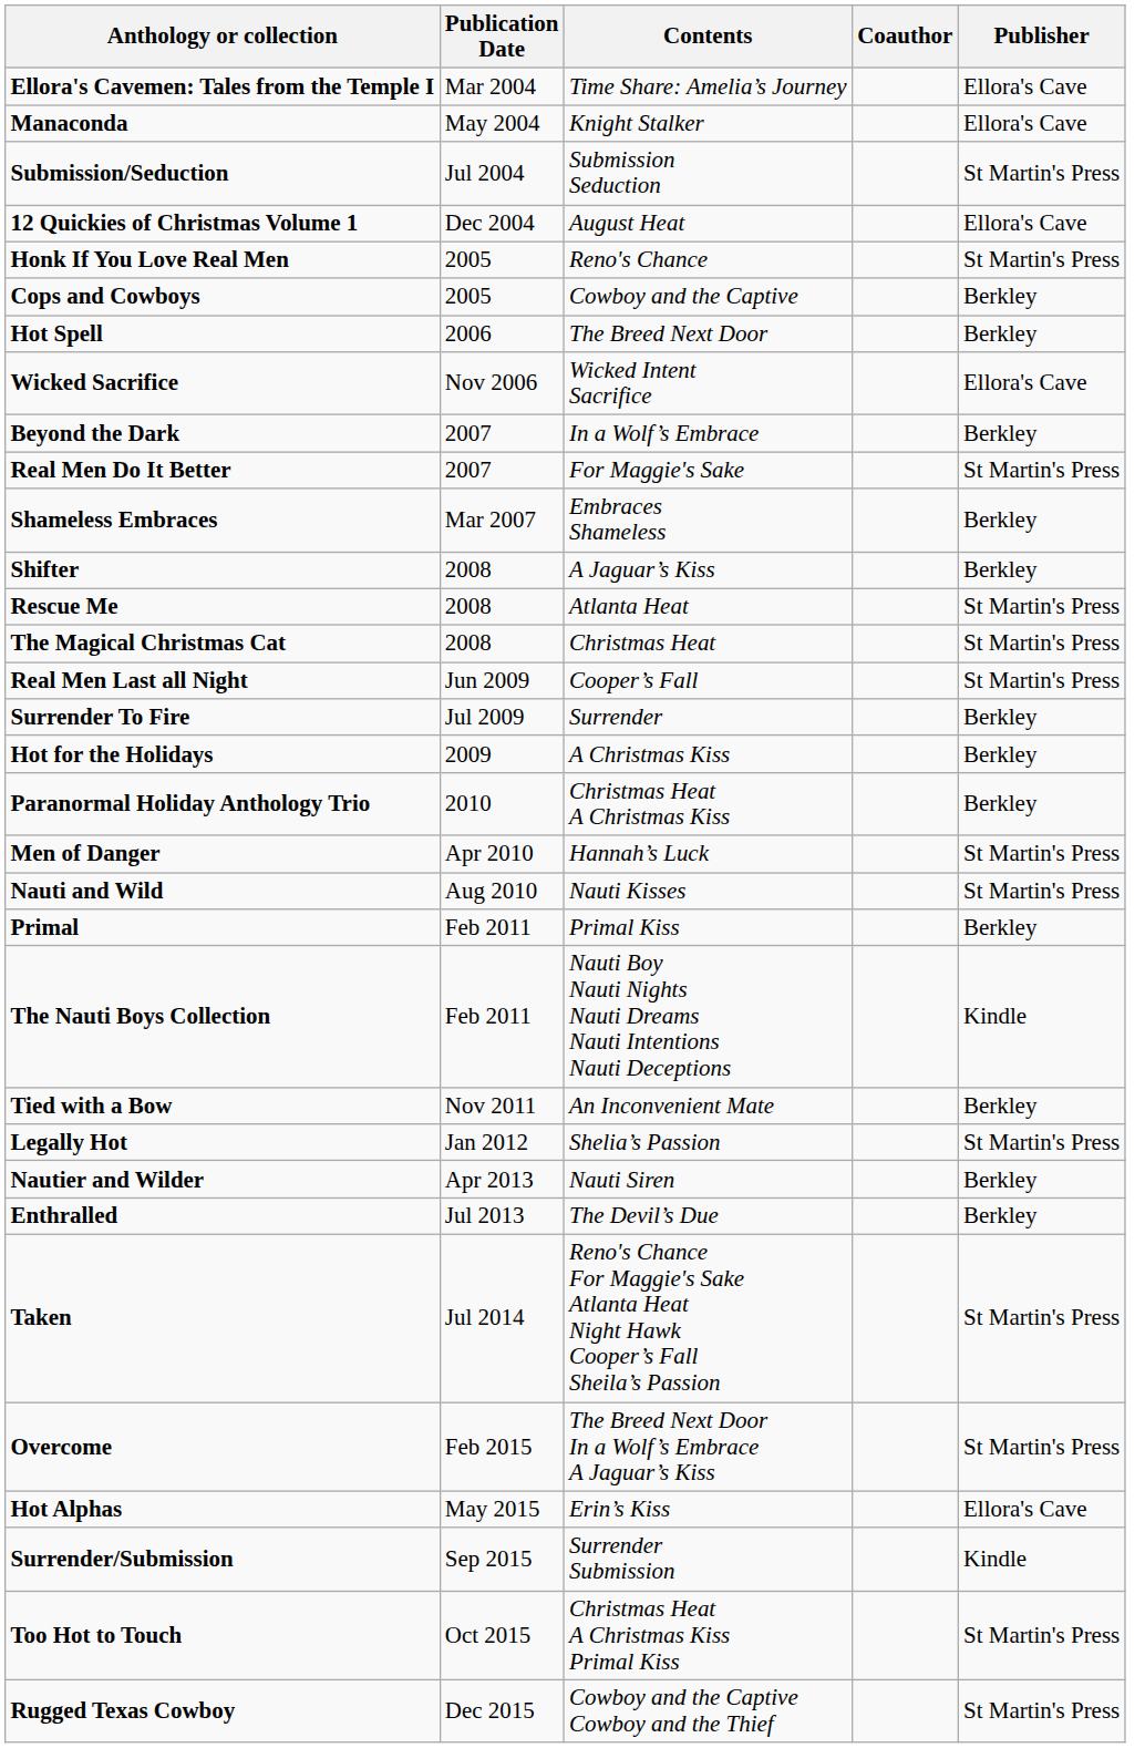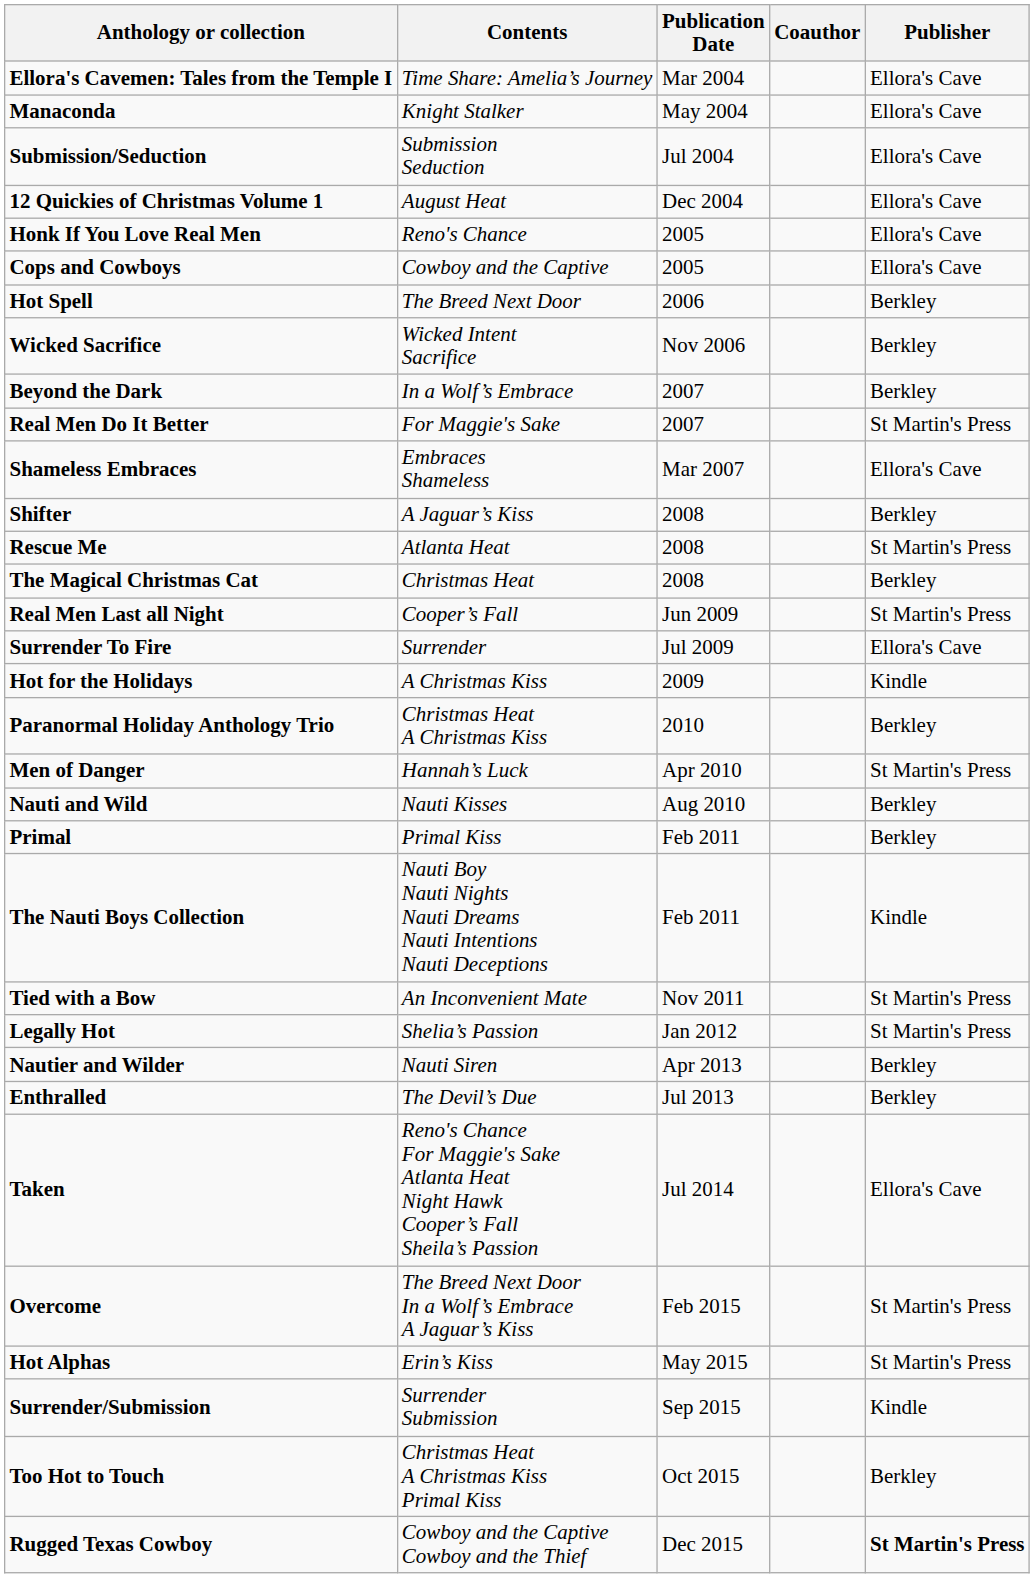 <table class="wikitable">
 <tr>
 <th>Anthology or collection</th>
+<th>Contents</th>
 <th>Publication<br>Date</th>
-<th>Contents</th>
 <th>Coauthor</th>
 <th>Publisher</th>
 </tr>
 <tr>
 <td><strong>Ellora's Cavemen: Tales from the Temple I</strong></td>
+<td><em>Time Share: Amelia’s Journey</em></td>
 <td>Mar 2004</td>
-<td><em>Time Share: Amelia’s Journey</em></td>
 <td></td>
 <td>Ellora's Cave</td>
 </tr>
 <tr>
 <td><strong>Manaconda</strong></td>
+<td><em>Knight Stalker</em></td>
 <td>May 2004</td>
-<td><em>Knight Stalker</em></td>
 <td></td>
 <td>Ellora's Cave</td>
 </tr>
 <tr>
 <td><strong>Submission/Seduction</strong></td>
+<td><em>Submission</em><br><em>Seduction</em></td>
 <td>Jul 2004</td>
-<td><em>Submission</em><br><em>Seduction</em></td>
 <td></td>
-<td>St Martin's Press</td>
+<td>Ellora's Cave</td>
 </tr>
 <tr>
 <td><strong>12 Quickies of Christmas Volume 1</strong></td>
+<td><em>August Heat</em></td>
 <td>Dec 2004</td>
-<td><em>August Heat</em></td>
 <td></td>
 <td>Ellora's Cave</td>
 </tr>
 <tr>
 <td><strong>Honk If You Love Real Men</strong></td>
+<td><em>Reno's Chance</em></td>
 <td>2005</td>
-<td><em>Reno's Chance</em></td>
 <td></td>
-<td>St Martin's Press</td>
+<td>Ellora's Cave</td>
 </tr>
 <tr>
 <td><strong>Cops and Cowboys</strong></td>
+<td><em>Cowboy and the Captive</em></td>
 <td>2005</td>
-<td><em>Cowboy and the Captive</em></td>
 <td></td>
-<td>Berkley</td>
+<td>Ellora's Cave</td>
 </tr>
 <tr>
 <td><strong>Hot Spell</strong></td>
+<td><em>The Breed Next Door</em></td>
 <td>2006</td>
-<td><em>The Breed Next Door</em></td>
 <td></td>
 <td>Berkley</td>
 </tr>
 <tr>
 <td><strong>Wicked Sacrifice</strong></td>
+<td><em>Wicked Intent</em><br><em>Sacrifice</em></td>
 <td>Nov 2006</td>
-<td><em>Wicked Intent</em><br><em>Sacrifice</em></td>
 <td></td>
-<td>Ellora's Cave</td>
+<td>Berkley</td>
 </tr>
 <tr>
 <td><strong>Beyond the Dark</strong></td>
+<td><em>In a Wolf’s Embrace</em></td>
 <td>2007</td>
-<td><em>In a Wolf’s Embrace</em></td>
 <td></td>
 <td>Berkley</td>
 </tr>
 <tr>
 <td><strong>Real Men Do It Better</strong></td>
+<td><em>For Maggie's Sake</em></td>
 <td>2007</td>
-<td><em>For Maggie's Sake</em></td>
 <td></td>
 <td>St Martin's Press</td>
 </tr>
 <tr>
 <td><strong>Shameless Embraces</strong></td>
+<td><em>Embraces</em><br><em>Shameless</em></td>
 <td>Mar 2007</td>
-<td><em>Embraces</em><br><em>Shameless</em></td>
 <td></td>
-<td>Berkley</td>
+<td>Ellora's Cave</td>
 </tr>
 <tr>
 <td><strong>Shifter</strong></td>
+<td><em>A Jaguar’s Kiss</em></td>
 <td>2008</td>
-<td><em>A Jaguar’s Kiss</em></td>
 <td></td>
 <td>Berkley</td>
 </tr>
 <tr>
 <td><strong>Rescue Me</strong></td>
+<td><em>Atlanta Heat</em></td>
 <td>2008</td>
-<td><em>Atlanta Heat</em></td>
 <td></td>
 <td>St Martin's Press</td>
 </tr>
 <tr>
 <td><strong>The Magical Christmas Cat</strong></td>
+<td><em>Christmas Heat</em></td>
 <td>2008</td>
-<td><em>Christmas Heat</em></td>
 <td></td>
-<td>St Martin's Press</td>
+<td>Berkley</td>
 </tr>
 <tr>
 <td><strong>Real Men Last all Night</strong></td>
+<td><em>Cooper’s Fall</em></td>
 <td>Jun 2009</td>
-<td><em>Cooper’s Fall</em></td>
 <td></td>
 <td>St Martin's Press</td>
 </tr>
 <tr>
 <td><strong>Surrender To Fire</strong></td>
+<td><em>Surrender</em></td>
 <td>Jul 2009</td>
-<td><em>Surrender</em></td>
 <td></td>
-<td>Berkley</td>
+<td>Ellora's Cave</td>
 </tr>
 <tr>
 <td><strong>Hot for the Holidays</strong></td>
+<td><em>A Christmas Kiss</em></td>
 <td>2009</td>
-<td><em>A Christmas Kiss</em></td>
 <td></td>
-<td>Berkley</td>
+<td>Kindle</td>
 </tr>
 <tr>
 <td><strong>Paranormal Holiday Anthology Trio</strong></td>
+<td><em>Christmas Heat</em><br><em>A Christmas Kiss</em></td>
 <td>2010</td>
-<td><em>Christmas Heat</em><br><em>A Christmas Kiss</em></td>
 <td></td>
 <td>Berkley</td>
 </tr>
 <tr>
 <td><strong>Men of Danger</strong></td>
+<td><em>Hannah’s Luck</em></td>
 <td>Apr 2010</td>
-<td><em>Hannah’s Luck</em></td>
 <td></td>
 <td>St Martin's Press</td>
 </tr>
 <tr>
 <td><strong>Nauti and Wild</strong></td>
+<td><em>Nauti Kisses</em></td>
 <td>Aug 2010</td>
-<td><em>Nauti Kisses</em></td>
 <td></td>
-<td>St Martin's Press</td>
+<td>Berkley</td>
 </tr>
 <tr>
 <td><strong>Primal</strong></td>
+<td><em>Primal Kiss</em></td>
 <td>Feb 2011</td>
-<td><em>Primal Kiss</em></td>
 <td></td>
 <td>Berkley</td>
 </tr>
 <tr>
 <td><strong>The Nauti Boys Collection</strong></td>
+<td><em>Nauti Boy</em><br><em>Nauti Nights</em><br><em>Nauti Dreams</em><br><em>Nauti Intentions</em><br><em>Nauti Deceptions</em></td>
 <td>Feb 2011</td>
-<td><em>Nauti Boy</em><br><em>Nauti Nights</em><br><em>Nauti Dreams</em><br><em>Nauti Intentions</em><br><em>Nauti Deceptions</em></td>
 <td></td>
 <td>Kindle</td>
 </tr>
 <tr>
 <td><strong>Tied with a Bow</strong></td>
+<td><em>An Inconvenient Mate</em></td>
 <td>Nov 2011</td>
-<td><em>An Inconvenient Mate</em></td>
 <td></td>
-<td>Berkley</td>
+<td>St Martin's Press</td>
 </tr>
 <tr>
 <td><strong>Legally Hot</strong></td>
+<td><em>Shelia’s Passion</em></td>
 <td>Jan 2012</td>
-<td><em>Shelia’s Passion</em></td>
 <td></td>
 <td>St Martin's Press</td>
 </tr>
 <tr>
 <td><strong>Nautier and Wilder</strong></td>
+<td><em>Nauti Siren</em></td>
 <td>Apr 2013</td>
-<td><em>Nauti Siren</em></td>
 <td></td>
 <td>Berkley</td>
 </tr>
 <tr>
 <td><strong>Enthralled</strong></td>
+<td><em>The Devil’s Due</em></td>
 <td>Jul 2013</td>
-<td><em>The Devil’s Due</em></td>
 <td></td>
 <td>Berkley</td>
 </tr>
 <tr>
 <td><strong>Taken</strong></td>
+<td><em>Reno's Chance</em><br><em>For Maggie's Sake</em><br><em>Atlanta Heat</em><br><em>Night Hawk</em><br><em>Cooper’s Fall</em><br><em>Sheila’s Passion</em></td>
 <td>Jul 2014</td>
-<td><em>Reno's Chance</em><br><em>For Maggie's Sake</em><br><em>Atlanta Heat</em><br><em>Night Hawk</em><br><em>Cooper’s Fall</em><br><em>Sheila’s Passion</em></td>
 <td></td>
-<td>St Martin's Press</td>
+<td>Ellora's Cave</td>
 </tr>
 <tr>
 <td><strong>Overcome</strong></td>
+<td><em>The Breed Next Door</em><br><em>In a Wolf’s Embrace</em><br><em>A Jaguar’s Kiss</em></td>
 <td>Feb 2015</td>
-<td><em>The Breed Next Door</em><br><em>In a Wolf’s Embrace</em><br><em>A Jaguar’s Kiss</em></td>
 <td></td>
 <td>St Martin's Press</td>
 </tr>
 <tr>
 <td><strong>Hot Alphas</strong></td>
+<td><em>Erin’s Kiss</em></td>
 <td>May 2015</td>
-<td><em>Erin’s Kiss</em></td>
 <td></td>
-<td>Ellora's Cave</td>
+<td>St Martin's Press</td>
 </tr>
 <tr>
 <td><strong>Surrender/Submission</strong></td>
+<td><em>Surrender</em><br><em>Submission</em></td>
 <td>Sep 2015</td>
-<td><em>Surrender</em><br><em>Submission</em></td>
 <td></td>
 <td>Kindle</td>
 </tr>
 <tr>
 <td><strong>Too Hot to Touch</strong></td>
+<td><em>Christmas Heat</em><br><em>A Christmas Kiss</em><br><em>Primal Kiss</em></td>
 <td>Oct 2015</td>
-<td><em>Christmas Heat</em><br><em>A Christmas Kiss</em><br><em>Primal Kiss</em></td>
 <td></td>
-<td>St Martin's Press</td>
+<td>Berkley</td>
 </tr>
 <tr>
 <td><strong>Rugged Texas Cowboy</strong></td>
+<td><em>Cowboy and the Captive</em><br><em>Cowboy and the Thief</em></td>
 <td>Dec 2015</td>
-<td><em>Cowboy and the Captive</em><br><em>Cowboy and the Thief</em></td>
 <td></td>
-<td>St Martin's Press</td>
+<td><strong>St Martin's Press</strong></td>
 </tr>
 </table>
